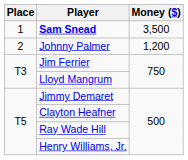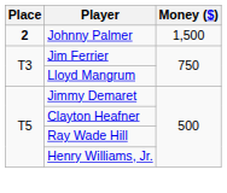 <table class=wikitable>
 <tr>
 <th>Place</th>
 <th>Player</th>
 <th>Money (<a href='#'>$</a>)</th>
 </tr>
 <tr>
-<td align=center>1</td>
-<td> <strong><a href='#'>Sam Snead</a></strong></td>
-<td align=center>3,500</td>
-</tr>
-<tr>
-<td align=center>2</td>
+<td align=center><strong>2</strong></td>
 <td> <a href='#'>Johnny Palmer</a></td>
-<td align=center>1,200</td>
+<td align=center>1,500</td>
 </tr>
 <tr>
 <td align=center rowspan=2>T3</td>
 <td> <a href='#'>Jim Ferrier</a></td>
 <td align=center rowspan=2>750</td>
 </tr>
 <tr>
 <td> <a href='#'>Lloyd Mangrum</a></td>
 </tr>
 <tr>
 <td align=center rowspan=4>T5</td>
 <td> <a href='#'>Jimmy Demaret</a></td>
 <td align=center rowspan=4>500</td>
 </tr>
 <tr>
 <td> <a href='#'>Clayton Heafner</a></td>
 </tr>
 <tr>
 <td> <a href='#'>Ray Wade Hill</a> </td>
 </tr>
 <tr>
 <td> <a href='#'>Henry Williams, Jr.</a></td>
 </tr>
 </table>
